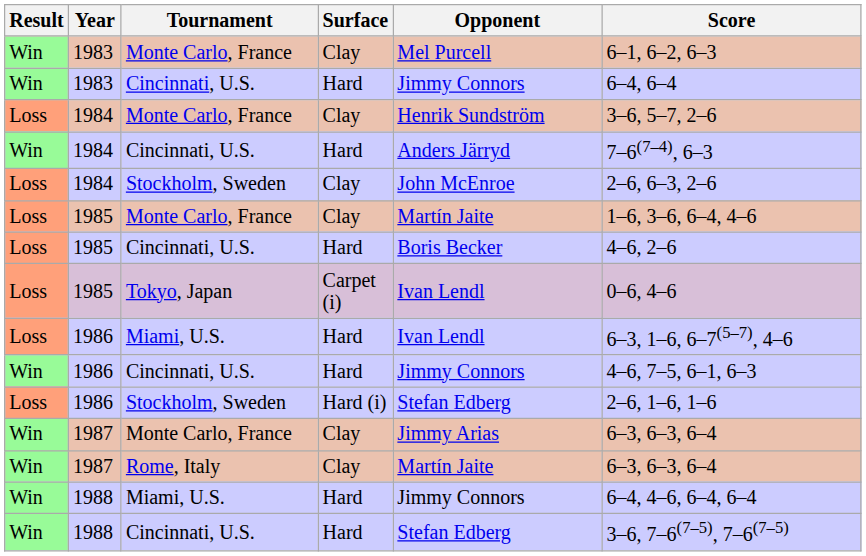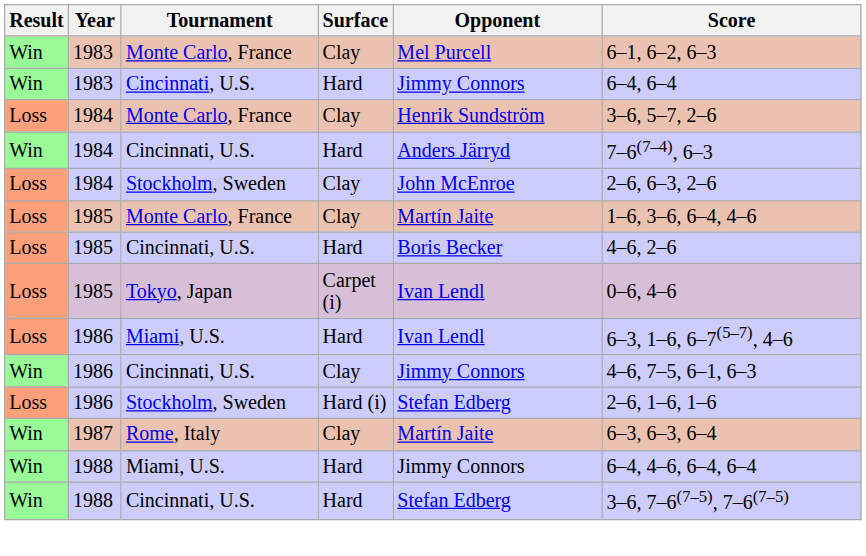 <table class="sortable wikitable">
 <tr>
 <th style="width:40px">Result</th>
 <th style="width:35px">Year</th>
 <th style="width:150px">Tournament</th>
 <th style="width:50px">Surface</th>
 <th style="width:160px">Opponent</th>
 <th style="width:200px" class="unsortable">Score</th>
 </tr>
 <tr style="background:#ebc2af;">
 <td style="background:#98fb98;">Win</td>
 <td>1983</td>
 <td><a href='#'>Monte Carlo</a>, France</td>
 <td>Clay</td>
 <td> <a href='#'>Mel Purcell</a></td>
 <td>6–1, 6–2, 6–3</td>
 </tr>
 <tr style="background:#ccf;">
 <td style="background:#98fb98;">Win</td>
 <td>1983</td>
 <td><a href='#'>Cincinnati</a>, U.S.</td>
 <td>Hard</td>
 <td> <a href='#'>Jimmy Connors</a></td>
 <td>6–4, 6–4</td>
 </tr>
 <tr style="background:#ebc2af;">
 <td style="background:#ffa07a;">Loss</td>
 <td>1984</td>
 <td><a href='#'>Monte Carlo</a>, France</td>
 <td>Clay</td>
 <td> <a href='#'>Henrik Sundström</a></td>
 <td>3–6, 5–7, 2–6</td>
 </tr>
 <tr style="background:#ccf;">
 <td style="background:#98fb98;">Win</td>
 <td>1984</td>
 <td>Cincinnati, U.S.</td>
 <td>Hard</td>
 <td> <a href='#'>Anders Järryd</a></td>
 <td>7–6<sup>(7–4)</sup>, 6–3</td>
 </tr>
 <tr style="background:#ccf;">
 <td style="background:#ffa07a;">Loss</td>
 <td>1984</td>
 <td><a href='#'>Stockholm</a>, Sweden</td>
 <td>Clay</td>
 <td> <a href='#'>John McEnroe</a></td>
 <td>2–6, 6–3, 2–6</td>
 </tr>
 <tr style="background:#ebc2af;">
 <td style="background:#ffa07a;">Loss</td>
 <td>1985</td>
 <td><a href='#'>Monte Carlo</a>, France</td>
 <td>Clay</td>
 <td> <a href='#'>Martín Jaite</a></td>
 <td>1–6, 3–6, 6–4, 4–6</td>
 </tr>
 <tr style="background:#ccf;">
 <td style="background:#ffa07a;">Loss</td>
 <td>1985</td>
 <td>Cincinnati, U.S.</td>
 <td>Hard</td>
 <td> <a href='#'>Boris Becker</a></td>
 <td>4–6, 2–6</td>
 </tr>
 <tr style="background:thistle;">
 <td style="background:#ffa07a;">Loss</td>
 <td>1985</td>
 <td><a href='#'>Tokyo</a>, Japan</td>
 <td>Carpet (i)</td>
 <td> <a href='#'>Ivan Lendl</a></td>
 <td>0–6, 4–6</td>
 </tr>
 <tr style="background:#ccf;">
 <td style="background:#ffa07a;">Loss</td>
 <td>1986</td>
 <td><a href='#'>Miami</a>, U.S.</td>
 <td>Hard</td>
 <td> <a href='#'>Ivan Lendl</a></td>
 <td>6–3, 1–6, 6–7<sup>(5–7)</sup>, 4–6</td>
 </tr>
 <tr style="background:#ccf;">
 <td style="background:#98fb98;">Win</td>
 <td>1986</td>
 <td>Cincinnati, U.S.</td>
-<td>Hard</td>
+<td>Clay</td>
 <td> <a href='#'>Jimmy Connors</a></td>
 <td>4–6, 7–5, 6–1, 6–3</td>
 </tr>
 <tr style="background:#ccf;">
 <td style="background:#ffa07a;">Loss</td>
 <td>1986</td>
 <td><a href='#'>Stockholm</a>, Sweden</td>
 <td>Hard (i)</td>
 <td> <a href='#'>Stefan Edberg</a></td>
 <td>2–6, 1–6, 1–6</td>
-</tr>
-<tr style="background:#ebc2af;">
-<td style="background:#98fb98;">Win</td>
-<td>1987</td>
-<td>Monte Carlo, France</td>
-<td>Clay</td>
-<td> <a href='#'>Jimmy Arias</a></td>
-<td>6–3, 6–3, 6–4</td>
 </tr>
 <tr style="background:#ebc2af;">
 <td style="background:#98fb98;">Win</td>
 <td>1987</td>
 <td><a href='#'>Rome</a>, Italy</td>
 <td>Clay</td>
 <td> <a href='#'>Martín Jaite</a></td>
 <td>6–3, 6–3, 6–4</td>
 </tr>
 <tr style="background:#ccf;">
 <td style="background:#98fb98;">Win</td>
 <td>1988</td>
 <td>Miami, U.S.</td>
 <td>Hard</td>
 <td> Jimmy Connors</td>
 <td>6–4, 4–6, 6–4, 6–4</td>
 </tr>
 <tr style="background:#ccf;">
 <td style="background:#98fb98;">Win</td>
 <td>1988</td>
 <td>Cincinnati, U.S.</td>
 <td>Hard</td>
 <td> <a href='#'>Stefan Edberg</a></td>
 <td>3–6, 7–6<sup>(7–5)</sup>, 7–6<sup>(7–5)</sup></td>
 </tr>
 </table>
